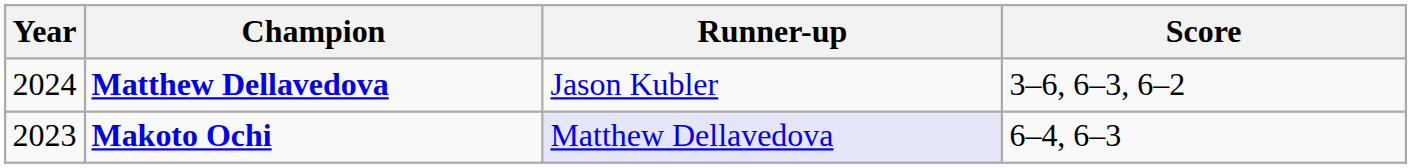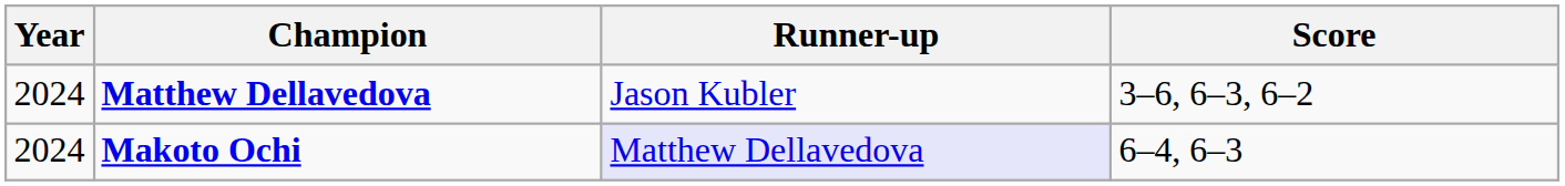 <table class="wikitable" style="font-size:90%">
 <tr>
 <th>Year</th>
 <th width="200">Champion</th>
 <th width="200">Runner-up</th>
 <th width="175">Score</th>
 </tr>
 <tr>
 <td>2024</td>
 <td> <strong><a href='#'>Matthew Dellavedova</a></strong></td>
 <td> <a href='#'>Jason Kubler</a></td>
 <td>3–6, 6–3, 6–2</td>
 </tr>
 <tr>
-<td>2023</td>
+<td>2024</td>
 <td> <strong><a href='#'>Makoto Ochi</a></strong></td>
 <td style="background: lavender;"> <a href='#'>Matthew Dellavedova</a></td>
 <td>6–4, 6–3</td>
 </tr>
 </table>
